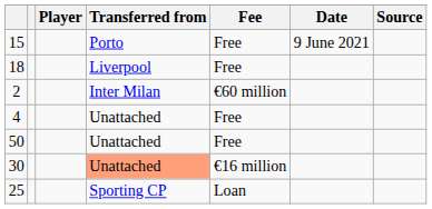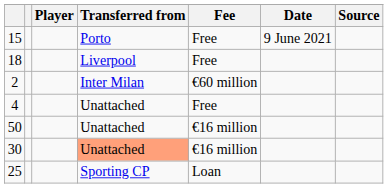 <table class="wikitable plainrowheaders sortable">
 <tr>
 </tr>
 <tr>
 <th></th>
 <th></th>
 <th scope=col>Player</th>
 <th !scope=col>Transferred from</th>
 <th scope=col>Fee</th>
 <th scope=col>Date</th>
 <th scope=col>Source</th>
 </tr>
 <tr>
 <td align=center>15</td>
 <td align=center></td>
 <td></td>
 <td> <a href='#'>Porto</a></td>
 <td>Free</td>
 <td>9 June 2021</td>
 <td></td>
 </tr>
 <tr>
 <td align=center>18</td>
 <td align=center></td>
 <td></td>
 <td> <a href='#'>Liverpool</a></td>
 <td>Free</td>
 <td></td>
 <td></td>
 </tr>
 <tr>
 <td align=center>2</td>
 <td align="center"></td>
 <td></td>
 <td> <a href='#'>Inter Milan</a></td>
 <td>€60 million</td>
 <td></td>
 <td></td>
 </tr>
 <tr>
 <td align="center">4</td>
 <td align="center"></td>
 <td></td>
 <td>Unattached</td>
 <td>Free</td>
 <td></td>
 <td></td>
 </tr>
 <tr>
 <td align="center">50</td>
 <td align="center"></td>
 <td></td>
 <td>Unattached</td>
-<td>Free</td>
+<td>€16 million</td>
 <td></td>
 <td></td>
 </tr>
 <tr>
 <td align="center">30</td>
 <td align="center"></td>
 <td></td>
 <td style="background: lightsalmon;">Unattached</td>
 <td>€16 million</td>
 <td></td>
 <td></td>
 </tr>
 <tr>
 <td align="center">25</td>
 <td align="center"></td>
 <td></td>
 <td> <a href='#'>Sporting CP</a></td>
 <td>Loan</td>
 <td></td>
 <td></td>
 </tr>
 </table>
